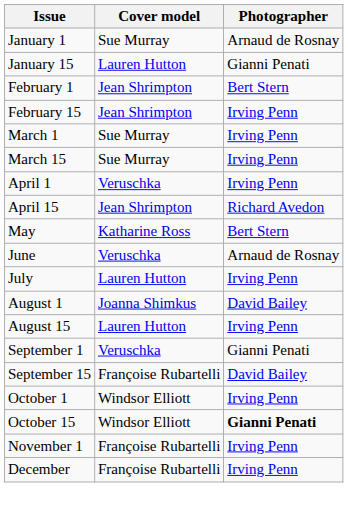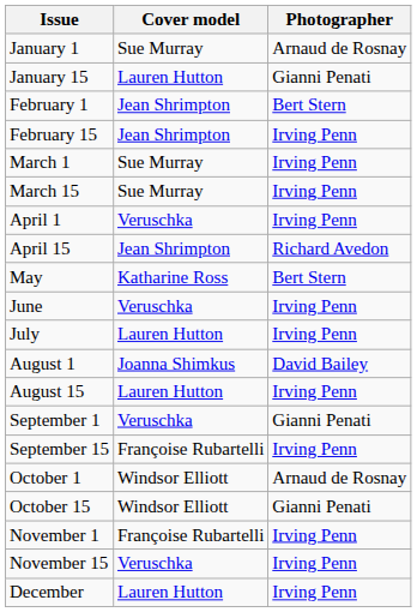 <table class="sortable wikitable">
 <tr>
 <th>Issue</th>
 <th>Cover model</th>
 <th>Photographer</th>
 </tr>
 <tr>
 <td>January 1</td>
 <td>Sue Murray</td>
 <td>Arnaud de Rosnay</td>
 </tr>
 <tr>
 <td>January 15</td>
 <td><a href='#'>Lauren Hutton</a></td>
 <td>Gianni Penati</td>
 </tr>
 <tr>
 <td>February 1</td>
 <td><a href='#'>Jean Shrimpton</a></td>
 <td><a href='#'>Bert Stern</a></td>
 </tr>
 <tr>
 <td>February 15</td>
 <td><a href='#'>Jean Shrimpton</a></td>
 <td><a href='#'>Irving Penn</a></td>
 </tr>
 <tr>
 <td>March 1</td>
 <td>Sue Murray</td>
 <td><a href='#'>Irving Penn</a></td>
 </tr>
 <tr>
 <td>March 15</td>
 <td>Sue Murray</td>
 <td><a href='#'>Irving Penn</a></td>
 </tr>
 <tr>
 <td>April 1</td>
 <td><a href='#'>Veruschka</a></td>
 <td><a href='#'>Irving Penn</a></td>
 </tr>
 <tr>
 <td>April 15</td>
 <td><a href='#'>Jean Shrimpton</a></td>
 <td><a href='#'>Richard Avedon</a></td>
 </tr>
 <tr>
 <td>May</td>
 <td><a href='#'>Katharine Ross</a></td>
 <td><a href='#'>Bert Stern</a></td>
 </tr>
 <tr>
 <td>June</td>
 <td><a href='#'>Veruschka</a></td>
-<td>Arnaud de Rosnay</td>
+<td><a href='#'>Irving Penn</a></td>
 </tr>
 <tr>
 <td>July</td>
 <td><a href='#'>Lauren Hutton</a></td>
 <td><a href='#'>Irving Penn</a></td>
 </tr>
 <tr>
 <td>August 1</td>
 <td><a href='#'>Joanna Shimkus</a></td>
 <td><a href='#'>David Bailey</a></td>
 </tr>
 <tr>
 <td>August 15</td>
 <td><a href='#'>Lauren Hutton</a></td>
 <td><a href='#'>Irving Penn</a></td>
 </tr>
 <tr>
 <td>September 1</td>
 <td><a href='#'>Veruschka</a></td>
 <td>Gianni Penati</td>
 </tr>
 <tr>
 <td>September 15</td>
 <td>Françoise Rubartelli</td>
-<td><a href='#'>David Bailey</a></td>
+<td><a href='#'>Irving Penn</a></td>
 </tr>
 <tr>
 <td>October 1</td>
 <td>Windsor Elliott</td>
-<td><a href='#'>Irving Penn</a></td>
+<td>Arnaud de Rosnay</td>
 </tr>
 <tr>
 <td>October 15</td>
 <td>Windsor Elliott</td>
-<td><strong>Gianni Penati</strong></td>
+<td>Gianni Penati</td>
 </tr>
 <tr>
 <td>November 1</td>
 <td>Françoise Rubartelli</td>
 <td><a href='#'>Irving Penn</a></td>
 </tr>
 <tr>
+<td>November 15</td>
+<td><a href='#'>Veruschka</a></td>
+<td><a href='#'>Irving Penn</a></td>
+</tr>
+<tr>
 <td>December</td>
-<td>Françoise Rubartelli</td>
+<td><a href='#'>Lauren Hutton</a></td>
 <td><a href='#'>Irving Penn</a></td>
 </tr>
 </table>
